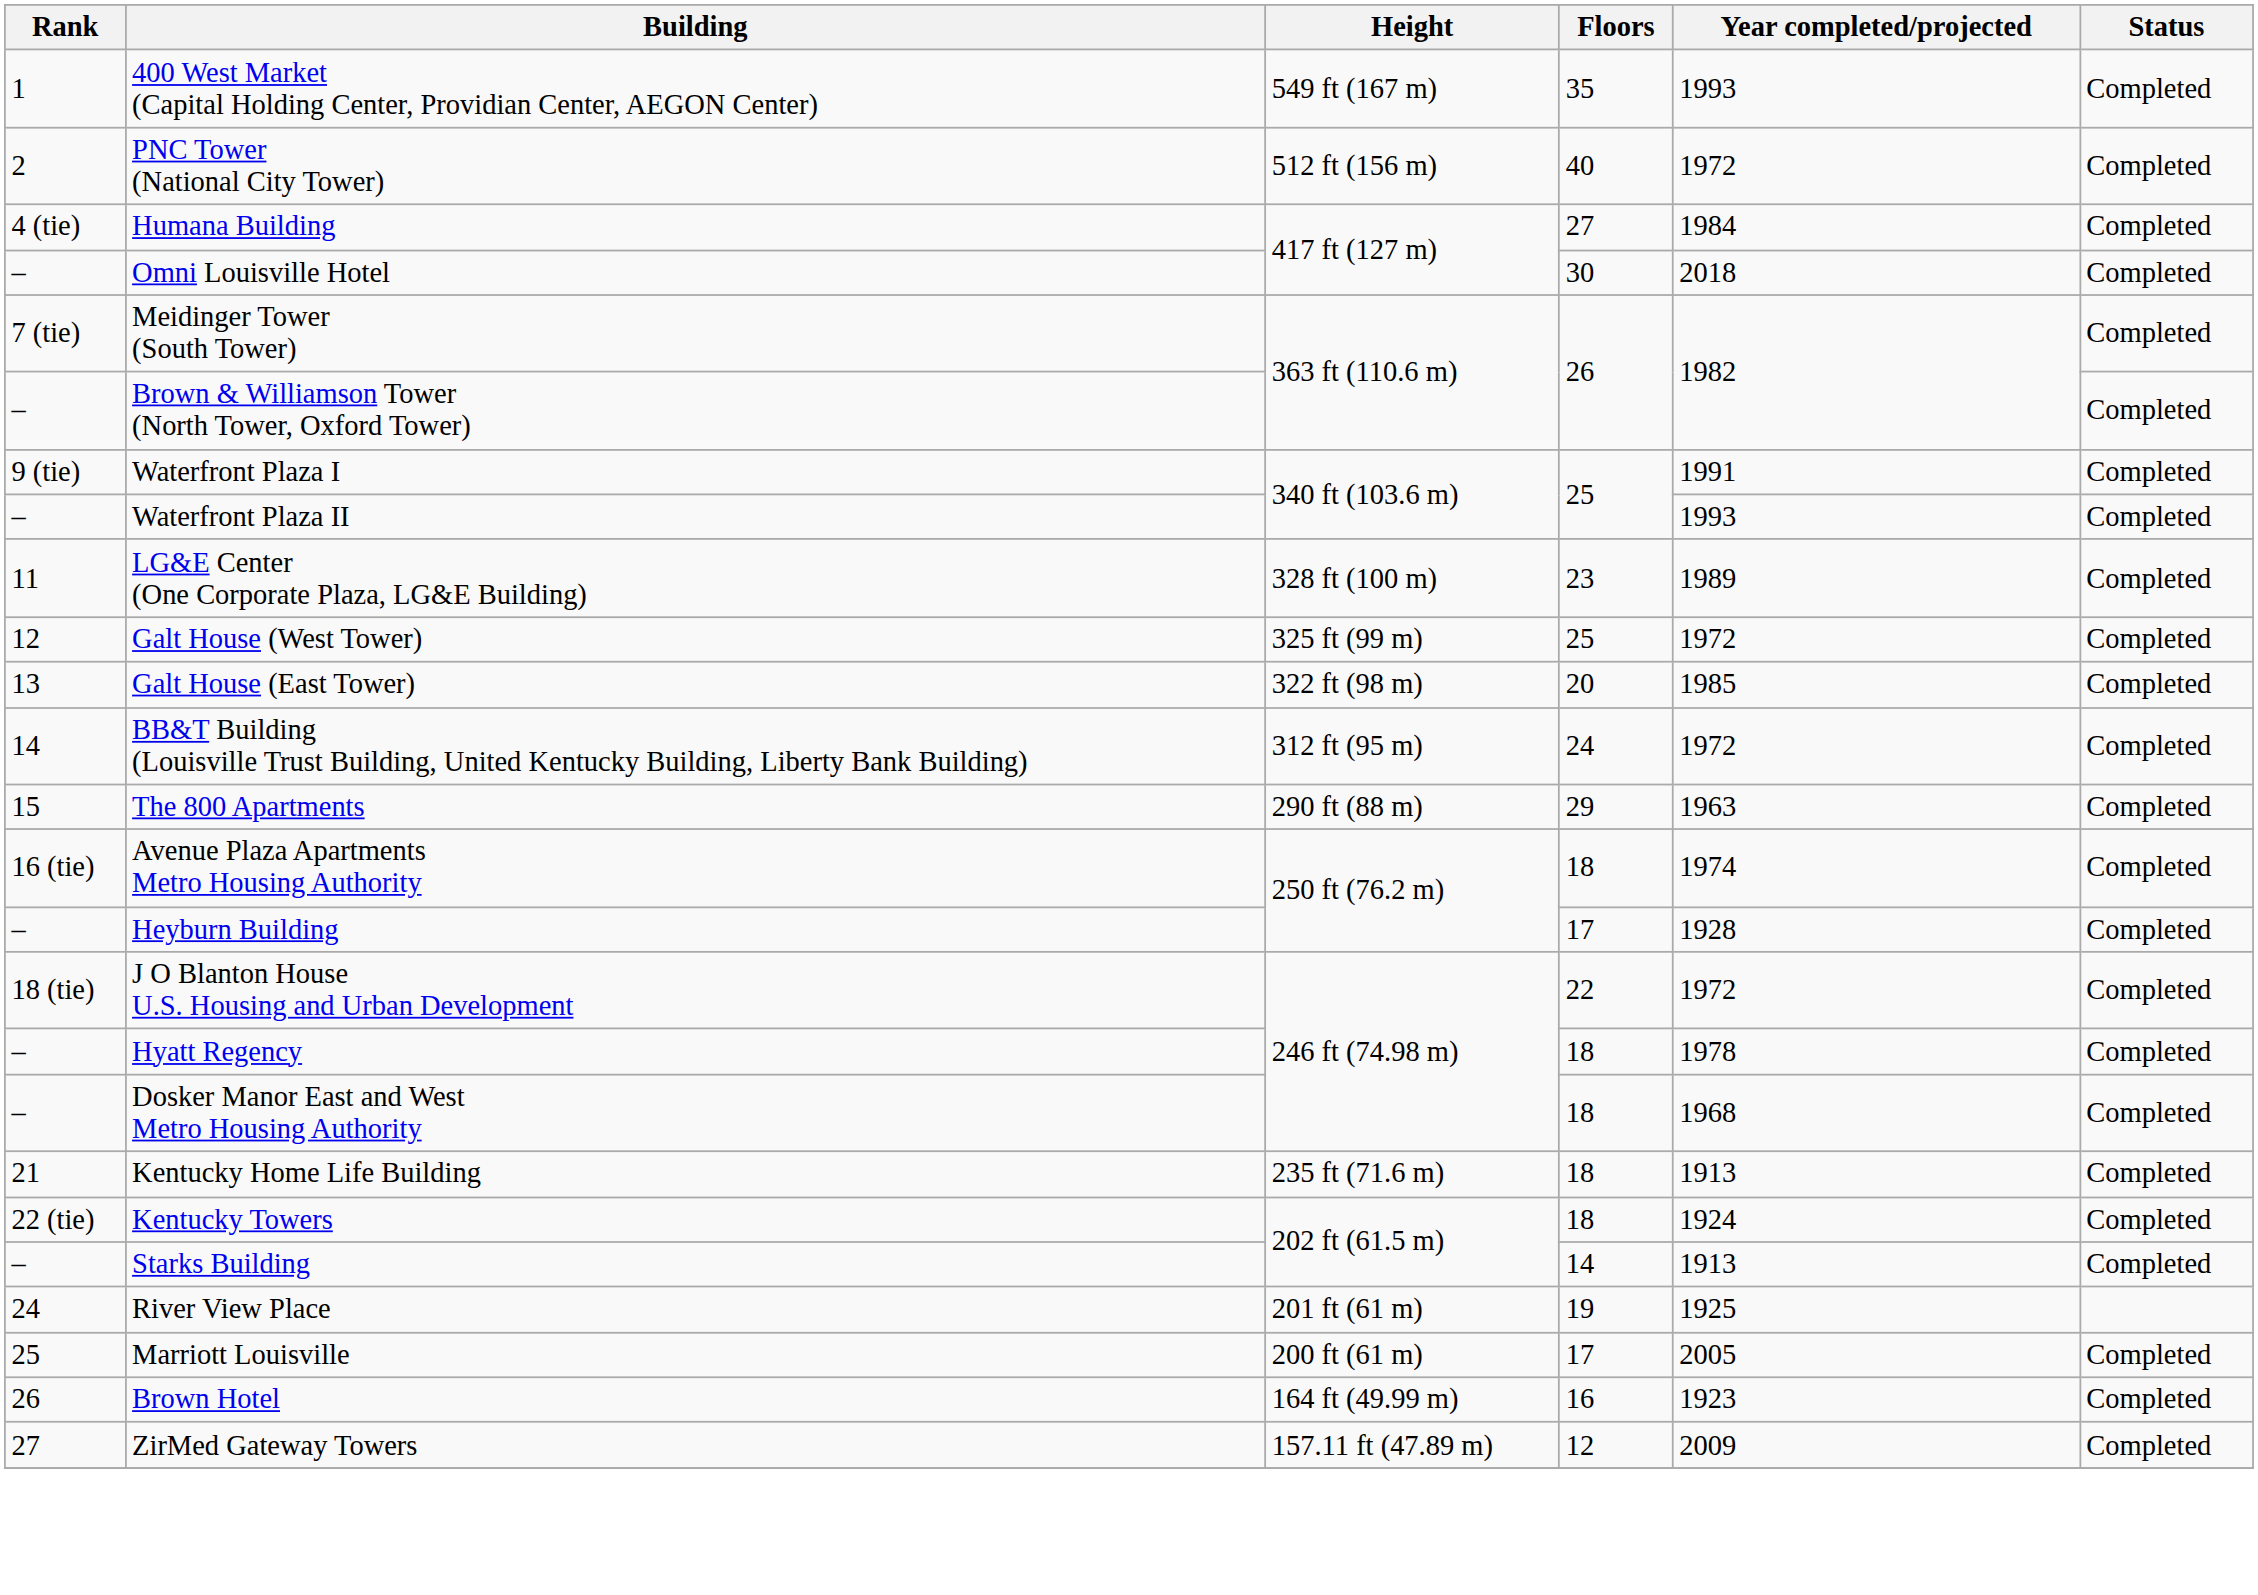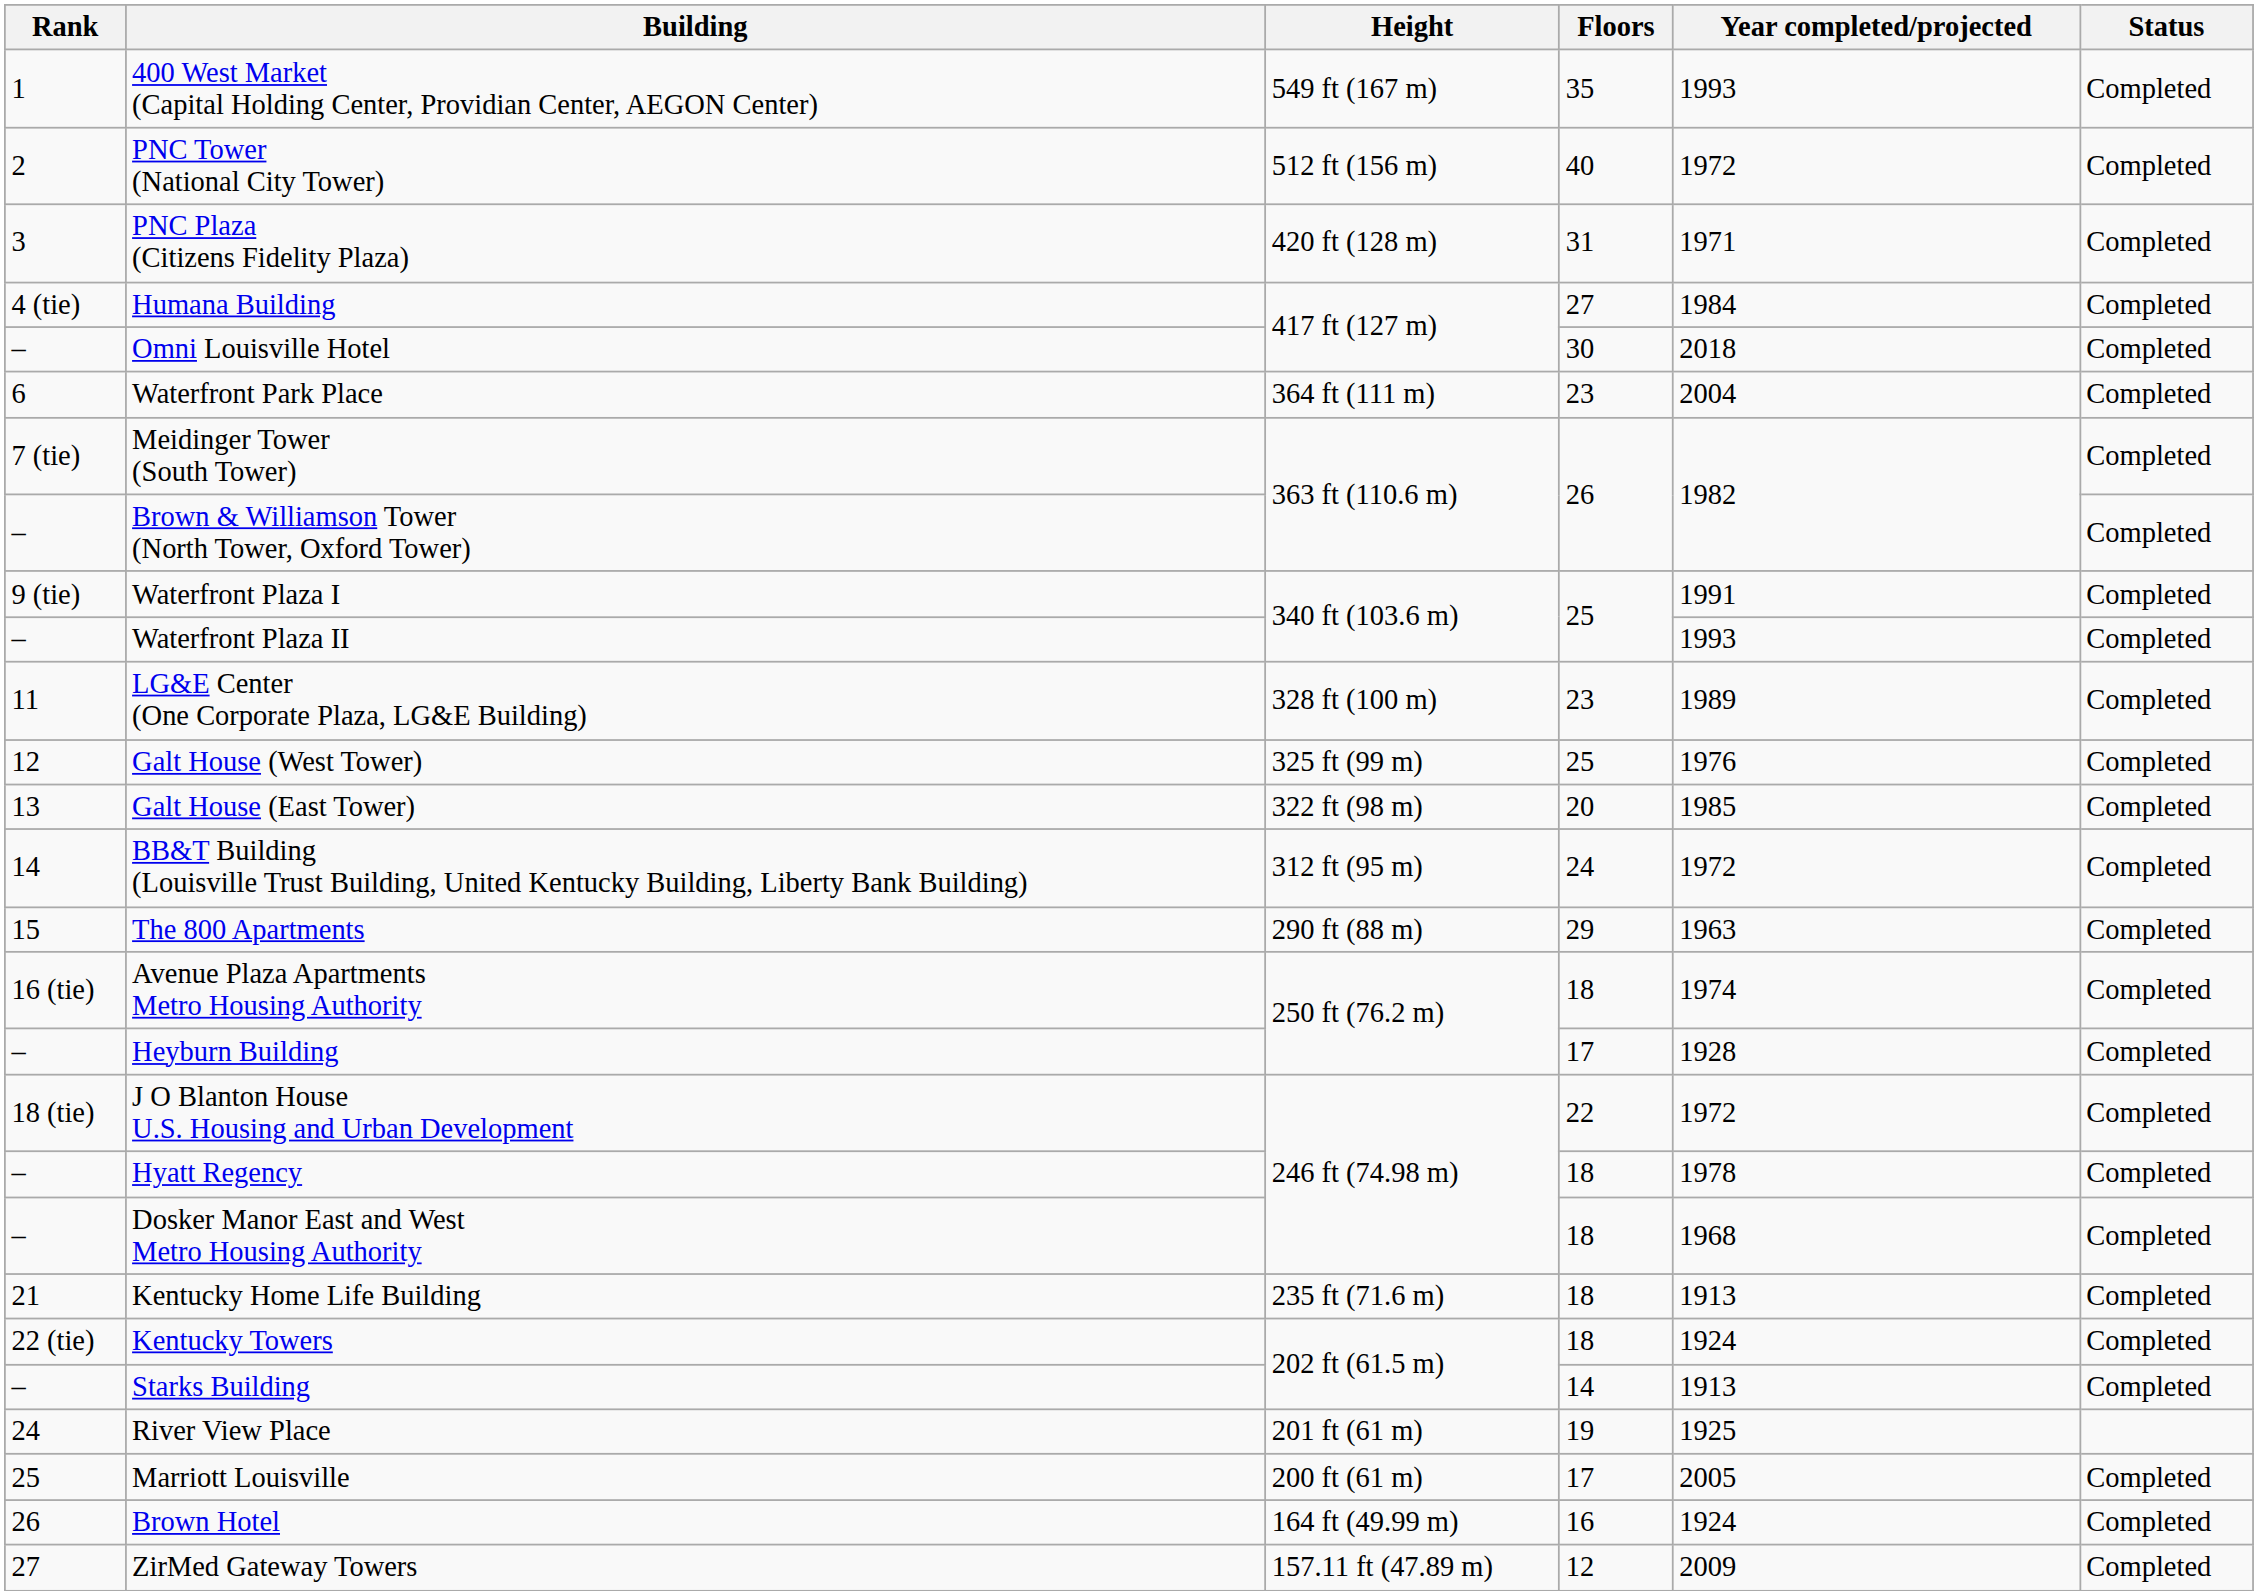 <table class="wikitable" style="width:100%;">
 <tr>
 <th>Rank</th>
 <th>Building</th>
 <th>Height</th>
 <th>Floors</th>
 <th>Year completed/projected</th>
 <th>Status</th>
 </tr>
 <tr>
 <td>1</td>
 <td><a href='#'>400 West Market</a><br>(Capital Holding Center, Providian Center, AEGON Center)</td>
 <td>549 ft (167 m)</td>
 <td>35</td>
 <td>1993</td>
 <td>Completed</td>
 </tr>
 <tr>
 <td>2</td>
 <td><a href='#'>PNC Tower</a><br>(National City Tower)</td>
 <td>512 ft (156 m)</td>
 <td>40</td>
 <td>1972</td>
 <td>Completed</td>
 </tr>
 <tr>
+<td>3</td>
+<td><a href='#'>PNC Plaza</a><br>(Citizens Fidelity Plaza)</td>
+<td>420 ft (128 m)</td>
+<td>31</td>
+<td>1971</td>
+<td>Completed</td>
+</tr>
+<tr>
 <td>4 (tie)</td>
 <td><a href='#'>Humana Building</a></td>
 <td rowspan="2">417 ft (127 m)</td>
 <td>27</td>
 <td>1984</td>
 <td>Completed</td>
 </tr>
 <tr>
 <td>–</td>
 <td><a href='#'>Omni</a> Louisville Hotel</td>
 <td>30</td>
 <td>2018</td>
+<td>Completed</td>
+</tr>
+<tr>
+<td>6</td>
+<td>Waterfront Park Place</td>
+<td>364 ft (111 m)</td>
+<td>23</td>
+<td>2004</td>
 <td>Completed</td>
 </tr>
 <tr>
 <td>7 (tie)</td>
 <td>Meidinger Tower<br>(South Tower)</td>
 <td rowspan="2">363 ft (110.6 m)</td>
 <td rowspan="2">26</td>
 <td rowspan="2">1982</td>
 <td>Completed</td>
 </tr>
 <tr>
 <td>–</td>
 <td><a href='#'>Brown & Williamson</a> Tower<br>(North Tower, Oxford Tower)</td>
 <td>Completed</td>
 </tr>
 <tr>
 <td>9 (tie)</td>
 <td>Waterfront Plaza I</td>
 <td rowspan="2">340 ft (103.6 m)</td>
 <td rowspan="2">25</td>
 <td>1991</td>
 <td>Completed</td>
 </tr>
 <tr>
 <td>–</td>
 <td>Waterfront Plaza II</td>
 <td>1993</td>
 <td>Completed</td>
 </tr>
 <tr>
 <td>11</td>
 <td><a href='#'>LG&E</a> Center<br>(One Corporate Plaza, LG&E Building)</td>
 <td>328 ft (100 m)</td>
 <td>23</td>
 <td>1989</td>
 <td>Completed</td>
 </tr>
 <tr>
 <td>12</td>
 <td><a href='#'>Galt House</a> (West Tower)</td>
 <td>325 ft (99 m)</td>
 <td>25</td>
-<td>1972</td>
+<td>1976</td>
 <td>Completed</td>
 </tr>
 <tr>
 <td>13</td>
 <td><a href='#'>Galt House</a> (East Tower)</td>
 <td>322 ft (98 m)</td>
 <td>20</td>
 <td>1985</td>
 <td>Completed</td>
 </tr>
 <tr>
 <td>14</td>
 <td><a href='#'>BB&T</a> Building<br>(Louisville Trust Building, United Kentucky Building, Liberty Bank Building)</td>
 <td>312 ft (95 m)</td>
 <td>24</td>
 <td>1972</td>
 <td>Completed</td>
 </tr>
 <tr>
 <td>15</td>
 <td><a href='#'>The 800 Apartments</a></td>
 <td>290 ft (88 m)</td>
 <td>29</td>
 <td>1963</td>
 <td>Completed</td>
 </tr>
 <tr>
 <td>16 (tie)</td>
 <td>Avenue Plaza Apartments<br><a href='#'>Metro Housing Authority</a></td>
 <td rowspan="2">250 ft (76.2 m)</td>
 <td>18</td>
 <td>1974</td>
 <td>Completed</td>
 </tr>
 <tr>
 <td>–</td>
 <td><a href='#'>Heyburn Building</a></td>
 <td>17</td>
 <td>1928</td>
 <td>Completed</td>
 </tr>
 <tr>
 <td>18 (tie)</td>
 <td>J O Blanton House<br><a href='#'>U.S. Housing and Urban Development</a></td>
 <td rowspan="3">246 ft (74.98 m)</td>
 <td>22</td>
 <td>1972</td>
 <td>Completed</td>
 </tr>
 <tr>
 <td>–</td>
 <td><a href='#'>Hyatt Regency</a></td>
 <td>18</td>
 <td>1978</td>
 <td>Completed</td>
 </tr>
 <tr>
 <td>–</td>
 <td>Dosker Manor East and West<br><a href='#'>Metro Housing Authority</a></td>
 <td>18</td>
 <td>1968</td>
 <td>Completed</td>
 </tr>
 <tr>
 <td>21</td>
 <td>Kentucky Home Life Building</td>
 <td>235 ft (71.6 m)</td>
 <td>18</td>
 <td>1913</td>
 <td>Completed</td>
 </tr>
 <tr>
 <td>22 (tie)</td>
 <td><a href='#'>Kentucky Towers</a></td>
 <td rowspan="2">202 ft (61.5 m)</td>
 <td>18</td>
 <td>1924</td>
 <td>Completed</td>
 </tr>
 <tr>
 <td>–</td>
 <td><a href='#'>Starks Building</a></td>
 <td>14</td>
 <td>1913</td>
 <td>Completed</td>
 </tr>
 <tr>
 <td>24</td>
 <td>River View Place</td>
 <td>201 ft (61 m)</td>
 <td>19</td>
 <td>1925</td>
 </tr>
 <tr>
 <td>25</td>
 <td>Marriott Louisville</td>
 <td>200 ft (61 m)</td>
 <td>17</td>
 <td>2005</td>
 <td>Completed</td>
 </tr>
 <tr>
 <td>26</td>
 <td><a href='#'>Brown Hotel</a></td>
 <td>164 ft (49.99 m)</td>
 <td>16</td>
-<td>1923</td>
+<td>1924</td>
 <td>Completed</td>
 </tr>
 <tr>
 <td>27</td>
 <td>ZirMed Gateway Towers</td>
 <td>157.11 ft (47.89 m)</td>
 <td>12</td>
 <td>2009</td>
 <td>Completed</td>
 </tr>
 <tr>
 </tr>
 </table>
